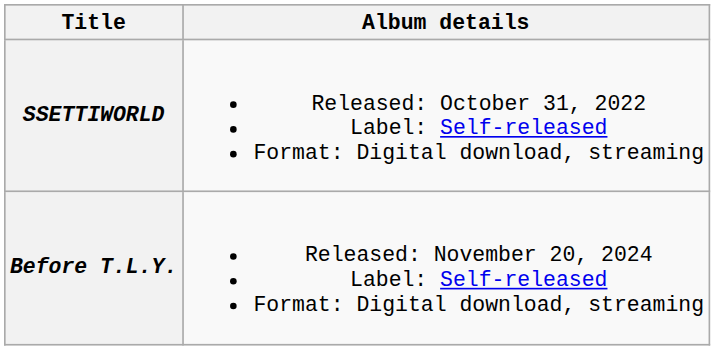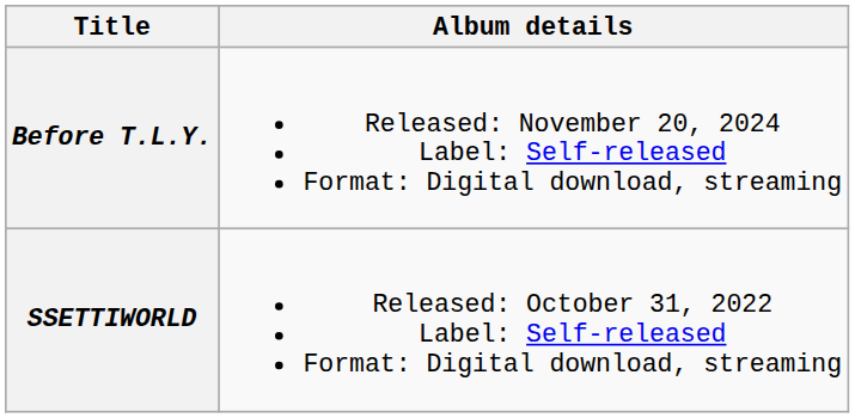 <table class="wikitable plainrowheaders" style="text-align:center;">
 <tr>
 <th scope="col">Title</th>
 <th scope="col">Album details</th>
 </tr>
 <tr>
+<th scope="row"><em>Before T.L.Y.</em></th>
+<td><br><ul><li>Released: November 20, 2024</li><li>Label: <a href='#'>Self-released</a></li><li>Format: Digital download, streaming</li></ul></td>
+</tr>
+<tr>
 <th scope="row"><em>SSETTIWORLD</em></th>
 <td><br><ul><li>Released: October 31, 2022</li><li>Label: <a href='#'>Self-released</a></li><li>Format: Digital download, streaming</li></ul></td>
 </tr>
-<tr>
-<th scope="row"><em>Before T.L.Y.</em></th>
-<td><br><ul><li>Released: November 20, 2024</li><li>Label: <a href='#'>Self-released</a></li><li>Format: Digital download, streaming</li></ul></td>
-</tr>
 </table>
